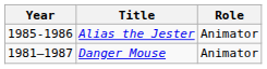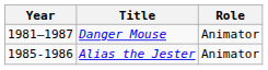 <table class="wikitable sortable">
 <tr>
 <th>Year</th>
 <th>Title</th>
 <th>Role</th>
 </tr>
 <tr>
+<td>1981–1987</td>
+<td><em><a href='#'>Danger Mouse</a></em></td>
+<td>Animator</td>
+</tr>
+<tr>
 <td>1985-1986</td>
 <td><em><a href='#'>Alias the Jester</a></em></td>
 <td>Animator</td>
 </tr>
-<tr>
-<td>1981–1987</td>
-<td><em><a href='#'>Danger Mouse</a></em></td>
-<td>Animator</td>
-</tr>
 </table>
